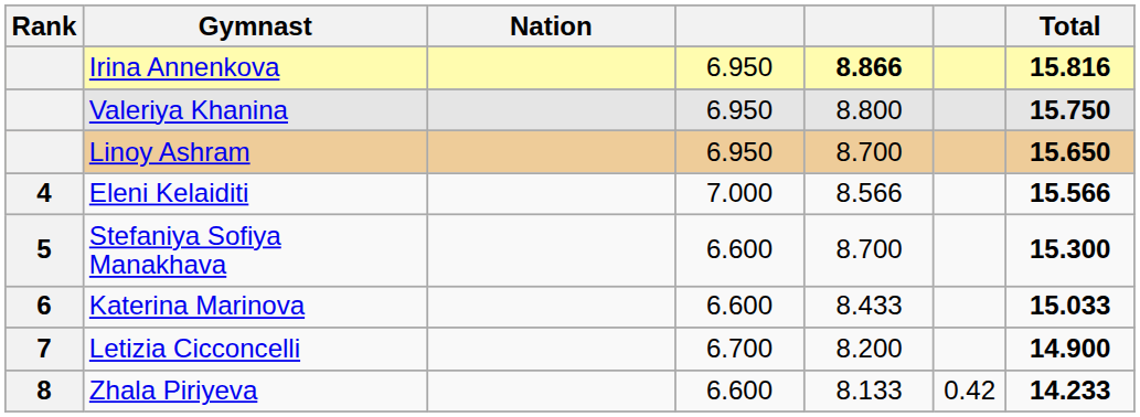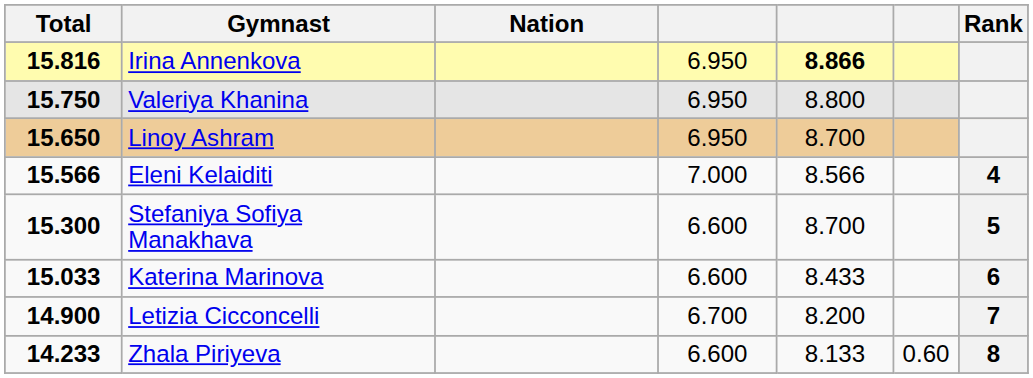 <table class="wikitable sortable" style="text-align:center; font-size:85%">
 <tr>
-<th scope="col" style="width:20px;">Rank</th>
+<th ! scope="col" style="width:60px;">Total</th>
 <th ! scope="col" style="width:170px;">Gymnast</th>
 <th ! scope="col" style="width:120px;">Nation</th>
 <th ! scope="col" style="width:60px;"></th>
 <th ! scope="col" style="width:60px;"></th>
 <th ! scope="col" style="width:30px;"></th>
-<th ! scope="col" style="width:60px;">Total</th>
+<th scope="col" style="width:20px;">Rank</th>
 </tr>
 <tr bgcolor=fffcaf>
-<th scope=row></th>
+<td><strong>15.816</strong></td>
 <td align=left><a href='#'>Irina Annenkova</a></td>
 <td style="text-align:left;"></td>
 <td>6.950</td>
 <td><strong>8.866</strong></td>
 <td></td>
-<td><strong>15.816</strong></td>
+<th scope=row></th>
 </tr>
 <tr bgcolor=e5e5e5>
-<th scope=row></th>
+<td><strong>15.750</strong></td>
 <td align=left><a href='#'>Valeriya Khanina</a></td>
 <td style="text-align:left;"></td>
 <td>6.950</td>
 <td>8.800</td>
 <td></td>
-<td><strong>15.750</strong></td>
+<th scope=row></th>
 </tr>
 <tr bgcolor=eecc99>
-<th scope=row></th>
+<td><strong>15.650</strong></td>
 <td align=left><a href='#'>Linoy Ashram</a></td>
 <td style="text-align:left;"></td>
 <td>6.950</td>
 <td>8.700</td>
 <td></td>
-<td><strong>15.650</strong></td>
+<th scope=row></th>
 </tr>
 <tr>
-<th scope=row>4</th>
+<td><strong>15.566</strong></td>
 <td align=left><a href='#'>Eleni Kelaiditi</a></td>
 <td style="text-align:left;"></td>
 <td>7.000</td>
 <td>8.566</td>
 <td></td>
-<td><strong>15.566</strong></td>
+<th scope=row>4</th>
 </tr>
 <tr>
-<th scope=row>5</th>
+<td><strong>15.300</strong></td>
 <td align=left><a href='#'>Stefaniya Sofiya Manakhava</a></td>
 <td style="text-align:left;"></td>
 <td>6.600</td>
 <td>8.700</td>
 <td></td>
-<td><strong>15.300</strong></td>
+<th scope=row>5</th>
 </tr>
 <tr>
-<th scope=row>6</th>
+<td><strong>15.033</strong></td>
 <td align=left><a href='#'>Katerina Marinova</a></td>
 <td style="text-align:left;"></td>
 <td>6.600</td>
 <td>8.433</td>
 <td></td>
-<td><strong>15.033</strong></td>
+<th scope=row>6</th>
 </tr>
 <tr>
-<th scope=row>7</th>
+<td><strong>14.900</strong></td>
 <td align=left><a href='#'>Letizia Cicconcelli</a></td>
 <td style="text-align:left;"></td>
 <td>6.700</td>
 <td>8.200</td>
 <td></td>
-<td><strong>14.900</strong></td>
+<th scope=row>7</th>
 </tr>
 <tr>
-<th scope=row>8</th>
+<td><strong>14.233</strong></td>
 <td align=left><a href='#'>Zhala Piriyeva</a></td>
 <td style="text-align:left;"></td>
 <td>6.600</td>
 <td>8.133</td>
-<td>0.42</td>
-<td><strong>14.233</strong></td>
+<td>0.60</td>
+<th scope=row>8</th>
 </tr>
 </table>
